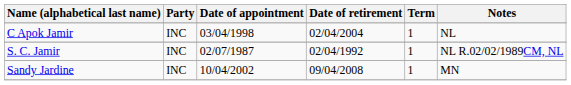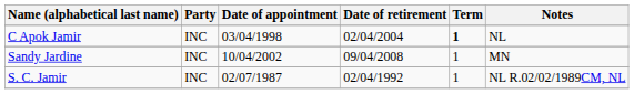 <table class="wikitable sortable">
 <tr>
 <th>Name (alphabetical last name)</th>
 <th>Party</th>
 <th>Date of appointment</th>
 <th>Date of retirement</th>
 <th>Term</th>
 <th>Notes</th>
 </tr>
 <tr>
 </tr>
 <tr>
 <td><a href='#'>C Apok Jamir</a></td>
 <td>INC</td>
 <td>03/04/1998</td>
 <td>02/04/2004</td>
+<td><strong>1</strong></td>
+<td>NL</td>
+</tr>
+<tr>
+</tr>
+<tr>
+<td><a href='#'>Sandy Jardine</a></td>
+<td>INC</td>
+<td>10/04/2002</td>
+<td>09/04/2008</td>
 <td>1</td>
-<td>NL</td>
+<td>MN</td>
 </tr>
 <tr>
 </tr>
 <tr>
 <td><a href='#'>S. C. Jamir</a></td>
 <td>INC</td>
 <td>02/07/1987</td>
 <td>02/04/1992</td>
 <td>1</td>
 <td>NL R.02/02/1989<a href='#'>CM, NL</a></td>
 </tr>
 <tr>
 </tr>
-<tr>
-<td><a href='#'>Sandy Jardine</a></td>
-<td>INC</td>
-<td>10/04/2002</td>
-<td>09/04/2008</td>
-<td>1</td>
-<td>MN</td>
-</tr>
-<tr>
-</tr>
 </table>
